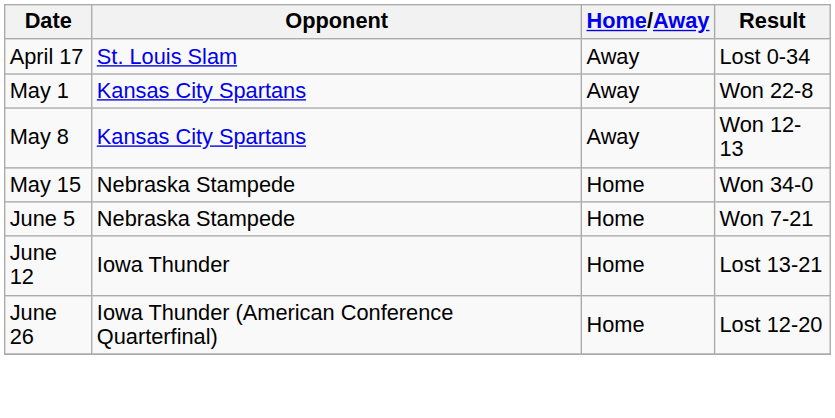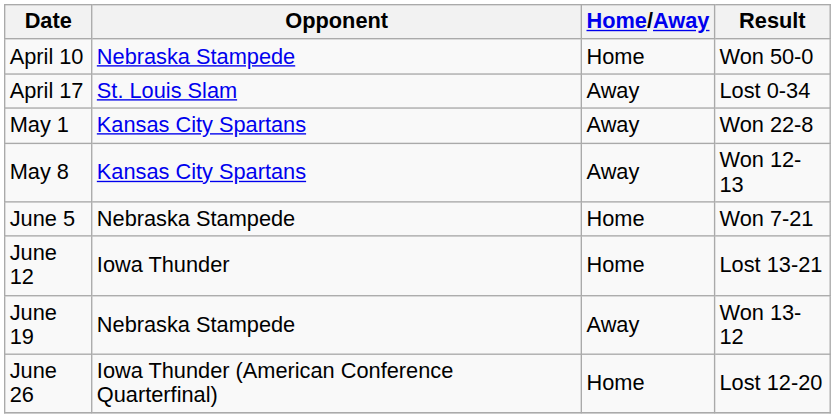 <table class="wikitable">
 <tr>
 <th>Date</th>
 <th>Opponent</th>
 <th><a href='#'>Home</a>/<a href='#'>Away</a></th>
 <th>Result</th>
+</tr>
+<tr>
+<td>April 10</td>
+<td><a href='#'>Nebraska Stampede</a></td>
+<td>Home</td>
+<td>Won 50-0</td>
 </tr>
 <tr>
 <td>April 17</td>
 <td><a href='#'>St. Louis Slam</a></td>
 <td>Away</td>
 <td>Lost 0-34</td>
 </tr>
 <tr>
 <td>May 1</td>
 <td><a href='#'>Kansas City Spartans</a></td>
 <td>Away</td>
 <td>Won 22-8</td>
 </tr>
 <tr>
 <td>May 8</td>
 <td><a href='#'>Kansas City Spartans</a></td>
 <td>Away</td>
 <td>Won 12-13</td>
 </tr>
 <tr>
-<td>May 15</td>
-<td>Nebraska Stampede</td>
-<td>Home</td>
-<td>Won 34-0</td>
-</tr>
-<tr>
 <td>June 5</td>
 <td>Nebraska Stampede</td>
 <td>Home</td>
 <td>Won 7-21</td>
 </tr>
 <tr>
 <td>June 12</td>
 <td>Iowa Thunder</td>
 <td>Home</td>
 <td>Lost 13-21</td>
 </tr>
 <tr>
+<td>June 19</td>
+<td>Nebraska Stampede</td>
+<td>Away</td>
+<td>Won 13-12</td>
+</tr>
+<tr>
 <td>June 26</td>
 <td>Iowa Thunder (American Conference Quarterfinal)</td>
 <td>Home</td>
 <td>Lost 12-20</td>
 </tr>
 <tr>
 </tr>
 </table>
